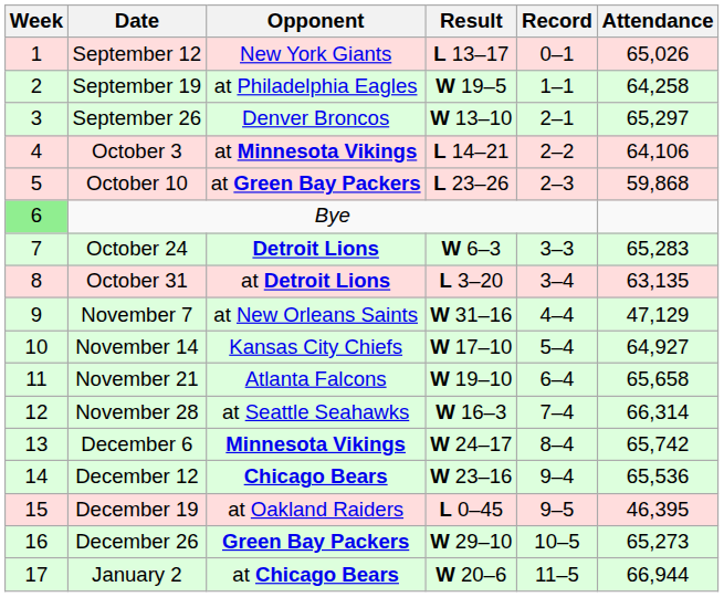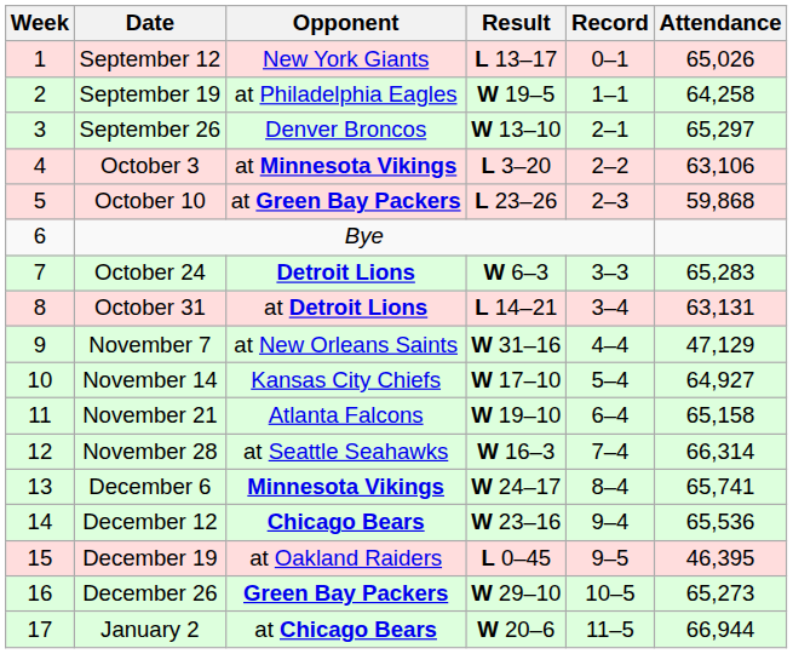 <table class="wikitable" style="text-align:center">
 <tr>
 <th>Week</th>
 <th>Date</th>
 <th>Opponent</th>
 <th>Result</th>
 <th>Record</th>
 <th>Attendance</th>
 </tr>
 <tr style="background:#ffdddd">
 <td>1</td>
 <td>September 12</td>
 <td><a href='#'>New York Giants</a></td>
 <td><strong>L</strong> 13–17</td>
 <td>0–1</td>
 <td>65,026</td>
 </tr>
 <tr style="background:#ddffdd">
 <td>2</td>
 <td>September 19</td>
 <td>at <a href='#'>Philadelphia Eagles</a></td>
 <td><strong>W</strong> 19–5</td>
 <td>1–1</td>
 <td>64,258</td>
 </tr>
 <tr style="background:#ddffdd">
 <td>3</td>
 <td>September 26</td>
 <td><a href='#'>Denver Broncos</a></td>
 <td><strong>W</strong> 13–10</td>
 <td>2–1</td>
 <td>65,297</td>
 </tr>
 <tr style="background:#ffdddd">
 <td>4</td>
 <td>October 3</td>
 <td>at <strong><a href='#'>Minnesota Vikings</a></strong></td>
-<td><strong>L</strong> 14–21</td>
+<td><strong>L</strong> 3–20</td>
 <td>2–2</td>
-<td>64,106</td>
+<td>63,106</td>
 </tr>
 <tr style="background:#ffdddd">
 <td>5</td>
 <td>October 10</td>
 <td>at <strong><a href='#'>Green Bay Packers</a></strong></td>
 <td><strong>L</strong> 23–26</td>
 <td>2–3</td>
 <td>59,868</td>
 </tr>
 <tr>
-<td style="background: lightgreen;">6</td>
+<td>6</td>
 <td colspan="4"><em>Bye</em></td>
 </tr>
 <tr style="background:#ddffdd">
 <td>7</td>
 <td>October 24</td>
 <td><strong><a href='#'>Detroit Lions</a></strong></td>
 <td><strong>W</strong> 6–3</td>
 <td>3–3</td>
 <td>65,283</td>
 </tr>
 <tr style="background:#ffdddd">
 <td>8</td>
 <td>October 31</td>
 <td>at <strong><a href='#'>Detroit Lions</a></strong></td>
-<td><strong>L</strong> 3–20</td>
+<td><strong>L</strong> 14–21</td>
 <td>3–4</td>
-<td>63,135</td>
+<td>63,131</td>
 </tr>
 <tr style="background:#ddffdd">
 <td>9</td>
 <td>November 7</td>
 <td>at <a href='#'>New Orleans Saints</a></td>
 <td><strong>W</strong> 31–16</td>
 <td>4–4</td>
 <td>47,129</td>
 </tr>
 <tr style="background:#ddffdd">
 <td>10</td>
 <td>November 14</td>
 <td><a href='#'>Kansas City Chiefs</a></td>
 <td><strong>W</strong> 17–10</td>
 <td>5–4</td>
 <td>64,927</td>
 </tr>
 <tr style="background:#ddffdd">
 <td>11</td>
 <td>November 21</td>
 <td><a href='#'>Atlanta Falcons</a></td>
 <td><strong>W</strong> 19–10</td>
 <td>6–4</td>
-<td>65,658</td>
+<td>65,158</td>
 </tr>
 <tr style="background:#ddffdd">
 <td>12</td>
 <td>November 28</td>
 <td>at <a href='#'>Seattle Seahawks</a></td>
 <td><strong>W</strong> 16–3</td>
 <td>7–4</td>
 <td>66,314</td>
 </tr>
 <tr style="background:#ddffdd">
 <td>13</td>
 <td>December 6</td>
 <td><strong><a href='#'>Minnesota Vikings</a></strong></td>
 <td><strong>W</strong> 24–17</td>
 <td>8–4</td>
-<td>65,742</td>
+<td>65,741</td>
 </tr>
 <tr style="background:#ddffdd">
 <td>14</td>
 <td>December 12</td>
 <td><strong><a href='#'>Chicago Bears</a></strong></td>
 <td><strong>W</strong> 23–16</td>
 <td>9–4</td>
 <td>65,536</td>
 </tr>
 <tr style="background:#ffdddd">
 <td>15</td>
 <td>December 19</td>
 <td>at <a href='#'>Oakland Raiders</a></td>
 <td><strong>L</strong> 0–45</td>
 <td>9–5</td>
 <td>46,395</td>
 </tr>
 <tr style="background:#ddffdd">
 <td>16</td>
 <td>December 26</td>
 <td><strong><a href='#'>Green Bay Packers</a></strong></td>
 <td><strong>W</strong> 29–10</td>
 <td>10–5</td>
 <td>65,273</td>
 </tr>
 <tr style="background:#ddffdd">
 <td>17</td>
 <td>January 2</td>
 <td>at <strong><a href='#'>Chicago Bears</a></strong></td>
 <td><strong>W</strong> 20–6</td>
 <td>11–5</td>
 <td>66,944</td>
 </tr>
 </table>
